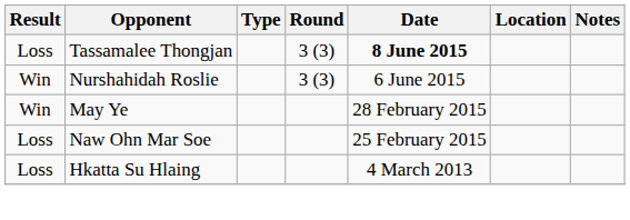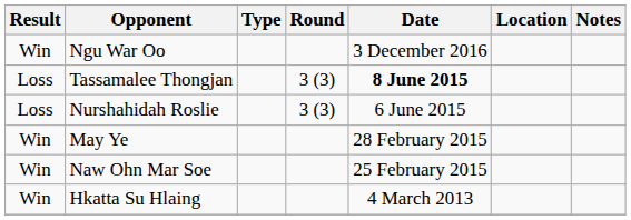 <table class="wikitable" style="text-align:center">
 <tr>
 <th>Result</th>
 <th>Opponent</th>
 <th>Type</th>
 <th>Round</th>
 <th>Date</th>
 <th>Location</th>
 <th>Notes</th>
 </tr>
 <tr>
+<td>Win</td>
+<td style="text-align:left;"> Ngu War Oo</td>
+<td></td>
+<td></td>
+<td>3 December 2016</td>
+<td style="text-align:left;"> </td>
+<td style="text-align:left;"></td>
+</tr>
+<tr>
 <td>Loss</td>
 <td style="text-align:left;"> Tassamalee Thongjan</td>
 <td></td>
 <td>3 (3)</td>
 <td><strong>8 June 2015</strong></td>
 <td style="text-align:left;"> </td>
 <td style="text-align:left;"></td>
 </tr>
 <tr>
-<td>Win</td>
+<td>Loss</td>
 <td style="text-align:left;"> Nurshahidah Roslie</td>
 <td></td>
 <td>3 (3)</td>
 <td>6 June 2015</td>
 <td style="text-align:left;"> </td>
 <td style="text-align:left;"></td>
 </tr>
 <tr>
 <td>Win</td>
 <td style="text-align:left;"> May Ye</td>
 <td></td>
 <td></td>
 <td>28 February 2015</td>
 <td style="text-align:left;"> </td>
 <td style="text-align:left;"></td>
 </tr>
 <tr>
-<td>Loss</td>
+<td>Win</td>
 <td style="text-align:left;"> Naw Ohn Mar Soe</td>
 <td></td>
 <td></td>
 <td>25 February 2015</td>
 <td style="text-align:left;"> </td>
 <td style="text-align:left;"></td>
 </tr>
 <tr>
-<td>Loss</td>
+<td>Win</td>
 <td style="text-align:left;"> Hkatta Su Hlaing</td>
 <td></td>
 <td></td>
 <td>4 March 2013</td>
 <td style="text-align:left;"> </td>
 <td style="text-align:left;"></td>
 </tr>
 <tr>
 </tr>
 </table>
